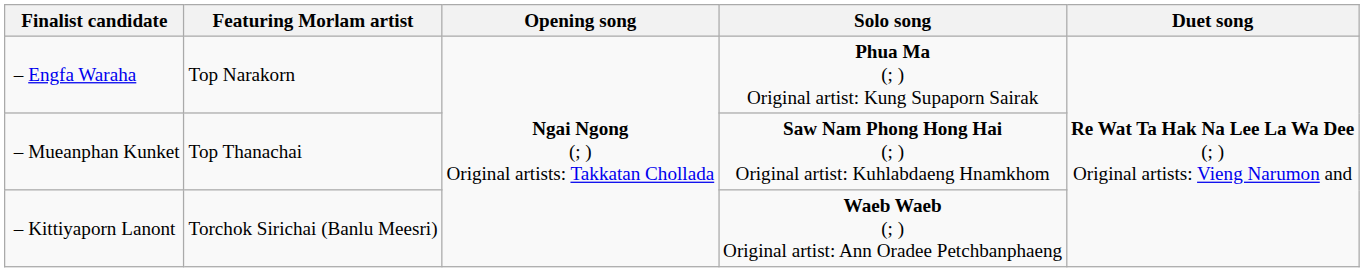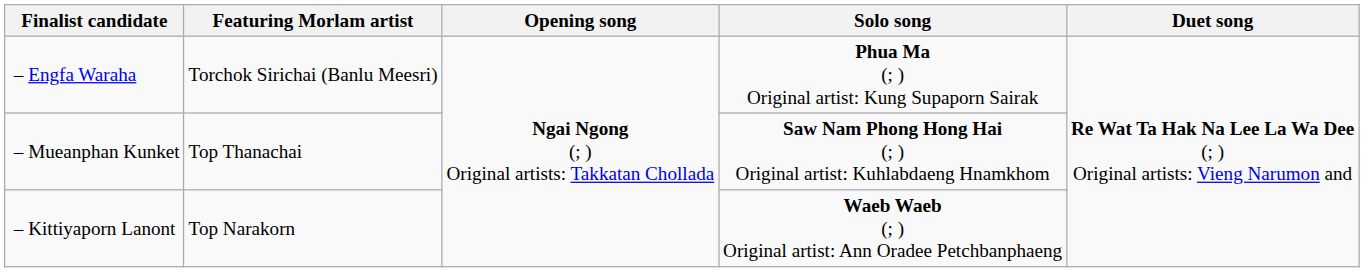 <table class="wikitable" style="font-size: 95%">
 <tr>
 <th>Finalist candidate</th>
 <th>Featuring Morlam artist</th>
 <th>Opening song</th>
 <th>Solo song</th>
 <th>Duet song</th>
 </tr>
 <tr>
 <td><strong></strong> – <a href='#'>Engfa Waraha</a></td>
-<td>Top Narakorn</td>
+<td>Torchok Sirichai (Banlu Meesri)</td>
 <td rowspan=3 align=center><strong>Ngai Ngong</strong><br>(; )<br>Original artists: <a href='#'>Takkatan Chollada</a></td>
 <td align=center><strong>Phua Ma</strong><br>(; )<br>Original artist: Kung Supaporn Sairak</td>
 <td rowspan=3 align=center><strong>Re Wat Ta Hak Na Lee La Wa Dee</strong><br> (; )<br>Original artists: <a href='#'>Vieng Narumon</a> and </td>
 </tr>
 <tr>
 <td><strong></strong> – Mueanphan Kunket</td>
 <td>Top Thanachai</td>
 <td align=center><strong>Saw Nam Phong Hong Hai</strong><br>(; )<br>Original artist: Kuhlabdaeng Hnamkhom</td>
 </tr>
 <tr>
 <td><strong></strong> – Kittiyaporn Lanont</td>
-<td>Torchok Sirichai (Banlu Meesri)</td>
+<td>Top Narakorn</td>
 <td align=center><strong>Waeb Waeb</strong><br>(; )<br>Original artist: Ann Oradee Petchbanphaeng</td>
 </tr>
 </table>
